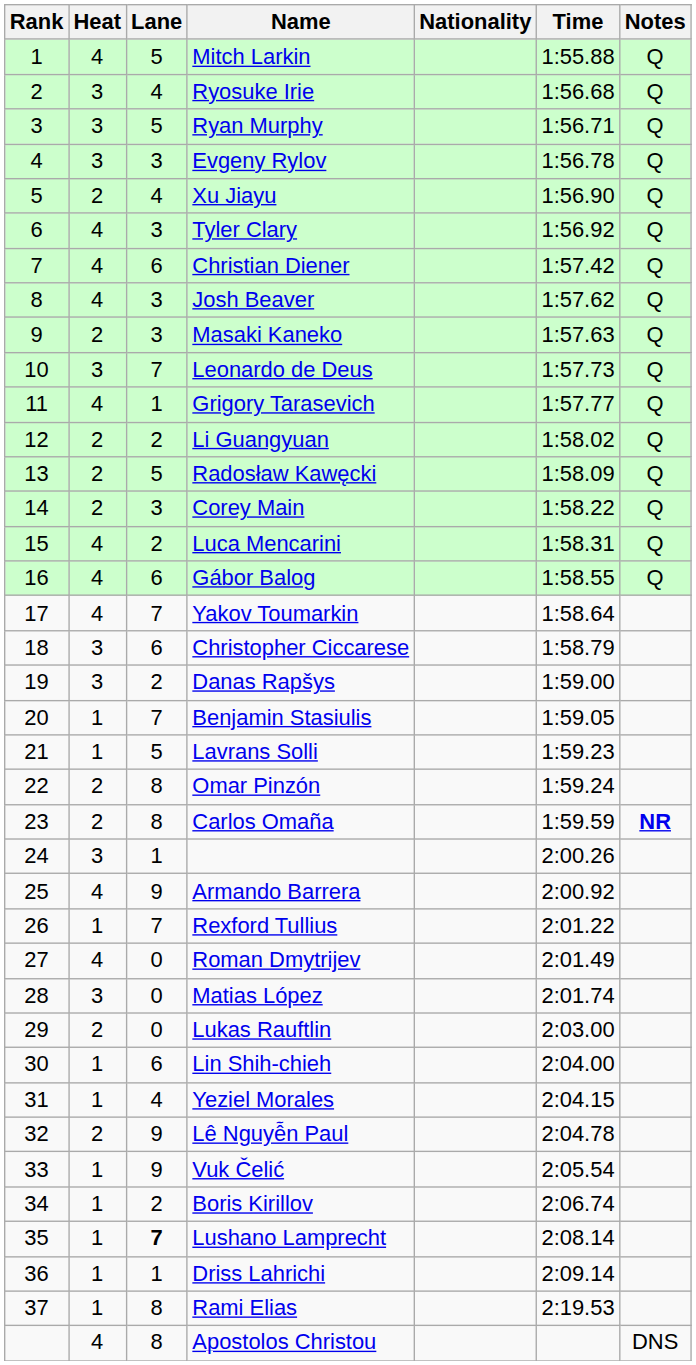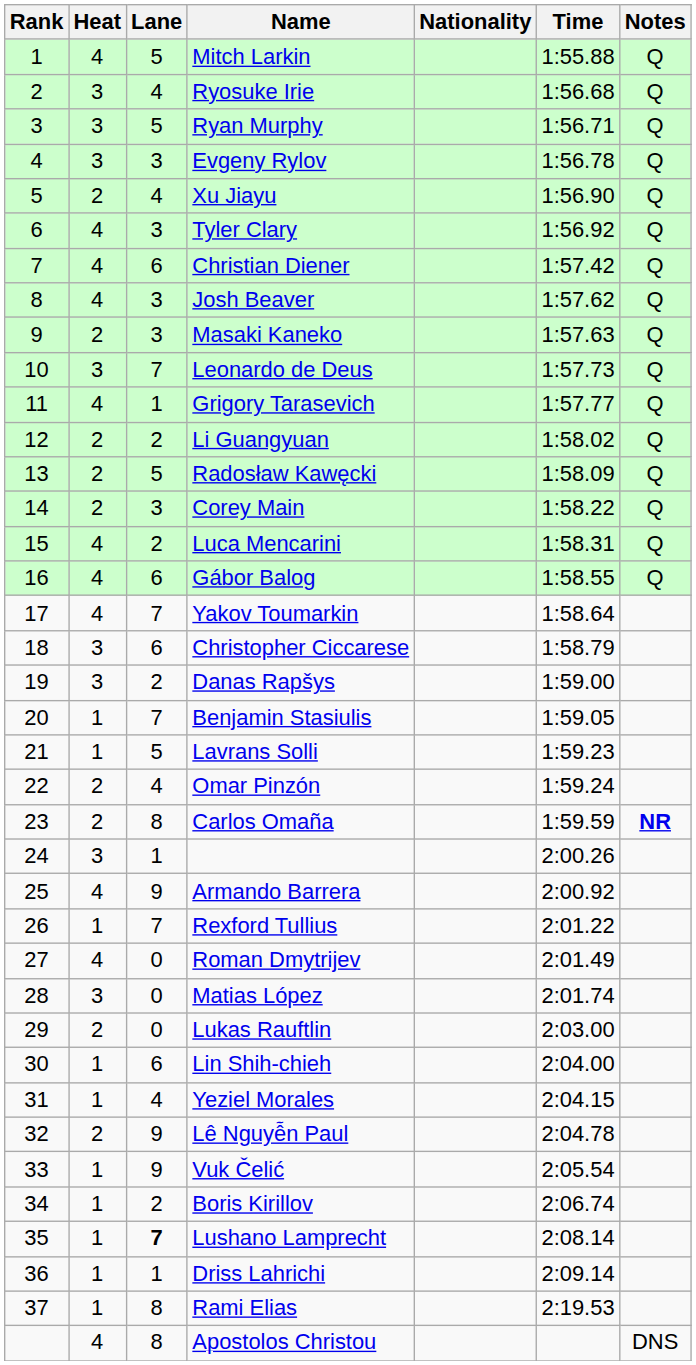 <table class="wikitable sortable" style="text-align:center">
 <tr>
 <th>Rank</th>
 <th>Heat</th>
 <th>Lane</th>
 <th>Name</th>
 <th>Nationality</th>
 <th>Time</th>
 <th>Notes</th>
 </tr>
 <tr bgcolor=ccffcc>
 <td>1</td>
 <td>4</td>
 <td>5</td>
 <td align=left><a href='#'>Mitch Larkin</a></td>
 <td align=left></td>
 <td>1:55.88</td>
 <td>Q</td>
 </tr>
 <tr bgcolor=ccffcc>
 <td>2</td>
 <td>3</td>
 <td>4</td>
 <td align=left><a href='#'>Ryosuke Irie</a></td>
 <td align=left></td>
 <td>1:56.68</td>
 <td>Q</td>
 </tr>
 <tr bgcolor=ccffcc>
 <td>3</td>
 <td>3</td>
 <td>5</td>
 <td align=left><a href='#'>Ryan Murphy</a></td>
 <td align=left></td>
 <td>1:56.71</td>
 <td>Q</td>
 </tr>
 <tr bgcolor=ccffcc>
 <td>4</td>
 <td>3</td>
 <td>3</td>
 <td align=left><a href='#'>Evgeny Rylov</a></td>
 <td align=left></td>
 <td>1:56.78</td>
 <td>Q</td>
 </tr>
 <tr bgcolor=ccffcc>
 <td>5</td>
 <td>2</td>
 <td>4</td>
 <td align=left><a href='#'>Xu Jiayu</a></td>
 <td align=left></td>
 <td>1:56.90</td>
 <td>Q</td>
 </tr>
 <tr bgcolor=ccffcc>
 <td>6</td>
 <td>4</td>
 <td>3</td>
 <td align=left><a href='#'>Tyler Clary</a></td>
 <td align=left></td>
 <td>1:56.92</td>
 <td>Q</td>
 </tr>
 <tr bgcolor=ccffcc>
 <td>7</td>
 <td>4</td>
 <td>6</td>
 <td align=left><a href='#'>Christian Diener</a></td>
 <td align=left></td>
 <td>1:57.42</td>
 <td>Q</td>
 </tr>
 <tr bgcolor=ccffcc>
 <td>8</td>
 <td>4</td>
 <td>3</td>
 <td align=left><a href='#'>Josh Beaver</a></td>
 <td align=left></td>
 <td>1:57.62</td>
 <td>Q</td>
 </tr>
 <tr bgcolor=ccffcc>
 <td>9</td>
 <td>2</td>
 <td>3</td>
 <td align=left><a href='#'>Masaki Kaneko</a></td>
 <td align=left></td>
 <td>1:57.63</td>
 <td>Q</td>
 </tr>
 <tr bgcolor=ccffcc>
 <td>10</td>
 <td>3</td>
 <td>7</td>
 <td align=left><a href='#'>Leonardo de Deus</a></td>
 <td align=left></td>
 <td>1:57.73</td>
 <td>Q</td>
 </tr>
 <tr bgcolor=ccffcc>
 <td>11</td>
 <td>4</td>
 <td>1</td>
 <td align=left><a href='#'>Grigory Tarasevich</a></td>
 <td align=left></td>
 <td>1:57.77</td>
 <td>Q</td>
 </tr>
 <tr bgcolor=ccffcc>
 <td>12</td>
 <td>2</td>
 <td>2</td>
 <td align=left><a href='#'>Li Guangyuan</a></td>
 <td align=left></td>
 <td>1:58.02</td>
 <td>Q</td>
 </tr>
 <tr bgcolor=ccffcc>
 <td>13</td>
 <td>2</td>
 <td>5</td>
 <td align=left><a href='#'>Radosław Kawęcki</a></td>
 <td align=left></td>
 <td>1:58.09</td>
 <td>Q</td>
 </tr>
 <tr bgcolor=ccffcc>
 <td>14</td>
 <td>2</td>
 <td>3</td>
 <td align=left><a href='#'>Corey Main</a></td>
 <td align=left></td>
 <td>1:58.22</td>
 <td>Q</td>
 </tr>
 <tr bgcolor=ccffcc>
 <td>15</td>
 <td>4</td>
 <td>2</td>
 <td align=left><a href='#'>Luca Mencarini</a></td>
 <td align=left></td>
 <td>1:58.31</td>
 <td>Q</td>
 </tr>
 <tr bgcolor=ccffcc>
 <td>16</td>
 <td>4</td>
 <td>6</td>
 <td align=left><a href='#'>Gábor Balog</a></td>
 <td align=left></td>
 <td>1:58.55</td>
 <td>Q</td>
 </tr>
 <tr>
 <td>17</td>
 <td>4</td>
 <td>7</td>
 <td align=left><a href='#'>Yakov Toumarkin</a></td>
 <td align=left></td>
 <td>1:58.64</td>
 <td></td>
 </tr>
 <tr>
 <td>18</td>
 <td>3</td>
 <td>6</td>
 <td align=left><a href='#'>Christopher Ciccarese</a></td>
 <td align=left></td>
 <td>1:58.79</td>
 <td></td>
 </tr>
 <tr>
 <td>19</td>
 <td>3</td>
 <td>2</td>
 <td align=left><a href='#'>Danas Rapšys</a></td>
 <td align=left></td>
 <td>1:59.00</td>
 <td></td>
 </tr>
 <tr>
 <td>20</td>
 <td>1</td>
 <td>7</td>
 <td align=left><a href='#'>Benjamin Stasiulis</a></td>
 <td align=left></td>
 <td>1:59.05</td>
 <td></td>
 </tr>
 <tr>
 <td>21</td>
 <td>1</td>
 <td>5</td>
 <td align=left><a href='#'>Lavrans Solli</a></td>
 <td align=left></td>
 <td>1:59.23</td>
 <td></td>
 </tr>
 <tr>
 <td>22</td>
 <td>2</td>
-<td>8</td>
+<td>4</td>
 <td align=left><a href='#'>Omar Pinzón</a></td>
 <td align=left></td>
 <td>1:59.24</td>
 <td></td>
 </tr>
 <tr>
 <td>23</td>
 <td>2</td>
 <td>8</td>
 <td align=left><a href='#'>Carlos Omaña</a></td>
 <td align=left></td>
 <td>1:59.59</td>
 <td><strong><a href='#'>NR</a></strong></td>
 </tr>
 <tr>
 <td>24</td>
 <td>3</td>
 <td>1</td>
 <td align=left></td>
 <td align=left></td>
 <td>2:00.26</td>
 <td></td>
 </tr>
 <tr>
 <td>25</td>
 <td>4</td>
 <td>9</td>
 <td align=left><a href='#'>Armando Barrera</a></td>
 <td align=left></td>
 <td>2:00.92</td>
 <td></td>
 </tr>
 <tr>
 <td>26</td>
 <td>1</td>
 <td>7</td>
 <td align=left><a href='#'>Rexford Tullius</a></td>
 <td align=left></td>
 <td>2:01.22</td>
 <td></td>
 </tr>
 <tr>
 <td>27</td>
 <td>4</td>
 <td>0</td>
 <td align=left><a href='#'>Roman Dmytrijev</a></td>
 <td align=left></td>
 <td>2:01.49</td>
 <td></td>
 </tr>
 <tr>
 <td>28</td>
 <td>3</td>
 <td>0</td>
 <td align=left><a href='#'>Matias López</a></td>
 <td align=left></td>
 <td>2:01.74</td>
 <td></td>
 </tr>
 <tr>
 <td>29</td>
 <td>2</td>
 <td>0</td>
 <td align=left><a href='#'>Lukas Rauftlin</a></td>
 <td align=left></td>
 <td>2:03.00</td>
 <td></td>
 </tr>
 <tr>
 <td>30</td>
 <td>1</td>
 <td>6</td>
 <td align=left><a href='#'>Lin Shih-chieh</a></td>
 <td align=left></td>
 <td>2:04.00</td>
 <td></td>
 </tr>
 <tr>
 <td>31</td>
 <td>1</td>
 <td>4</td>
 <td align=left><a href='#'>Yeziel Morales</a></td>
 <td align=left></td>
 <td>2:04.15</td>
 <td></td>
 </tr>
 <tr>
 <td>32</td>
 <td>2</td>
 <td>9</td>
 <td align=left><a href='#'>Lê Nguyễn Paul</a></td>
 <td align=left></td>
 <td>2:04.78</td>
 <td></td>
 </tr>
 <tr>
 <td>33</td>
 <td>1</td>
 <td>9</td>
 <td align=left><a href='#'>Vuk Čelić</a></td>
 <td align=left></td>
 <td>2:05.54</td>
 <td></td>
 </tr>
 <tr>
 <td>34</td>
 <td>1</td>
 <td>2</td>
 <td align=left><a href='#'>Boris Kirillov</a></td>
 <td align=left></td>
 <td>2:06.74</td>
 <td></td>
 </tr>
 <tr>
 <td>35</td>
 <td>1</td>
 <td><strong>7</strong></td>
 <td align=left><a href='#'>Lushano Lamprecht</a></td>
 <td align=left></td>
 <td>2:08.14</td>
 <td></td>
 </tr>
 <tr>
 <td>36</td>
 <td>1</td>
 <td>1</td>
 <td align=left><a href='#'>Driss Lahrichi</a></td>
 <td align=left></td>
 <td>2:09.14</td>
 <td></td>
 </tr>
 <tr>
 <td>37</td>
 <td>1</td>
 <td>8</td>
 <td align=left><a href='#'>Rami Elias</a></td>
 <td align=left></td>
 <td>2:19.53</td>
 <td></td>
 </tr>
 <tr>
 <td></td>
 <td>4</td>
 <td>8</td>
 <td align=left><a href='#'>Apostolos Christou</a></td>
 <td align=left></td>
 <td></td>
 <td>DNS</td>
 </tr>
 </table>
